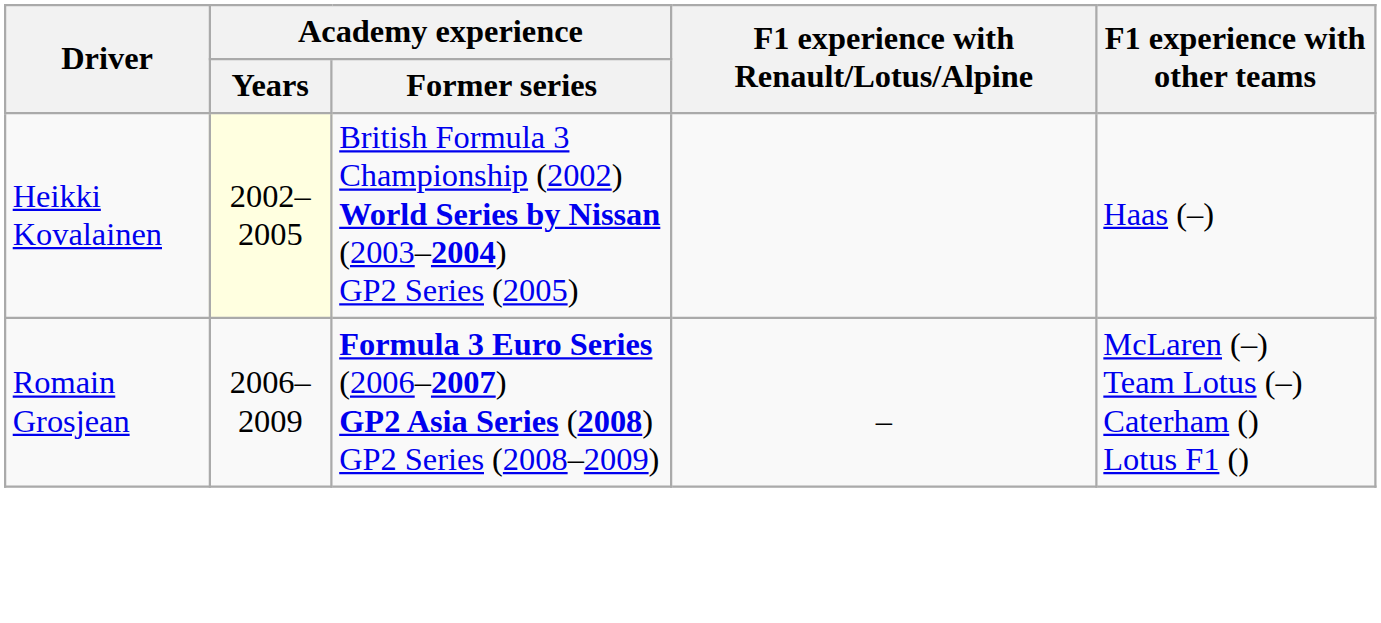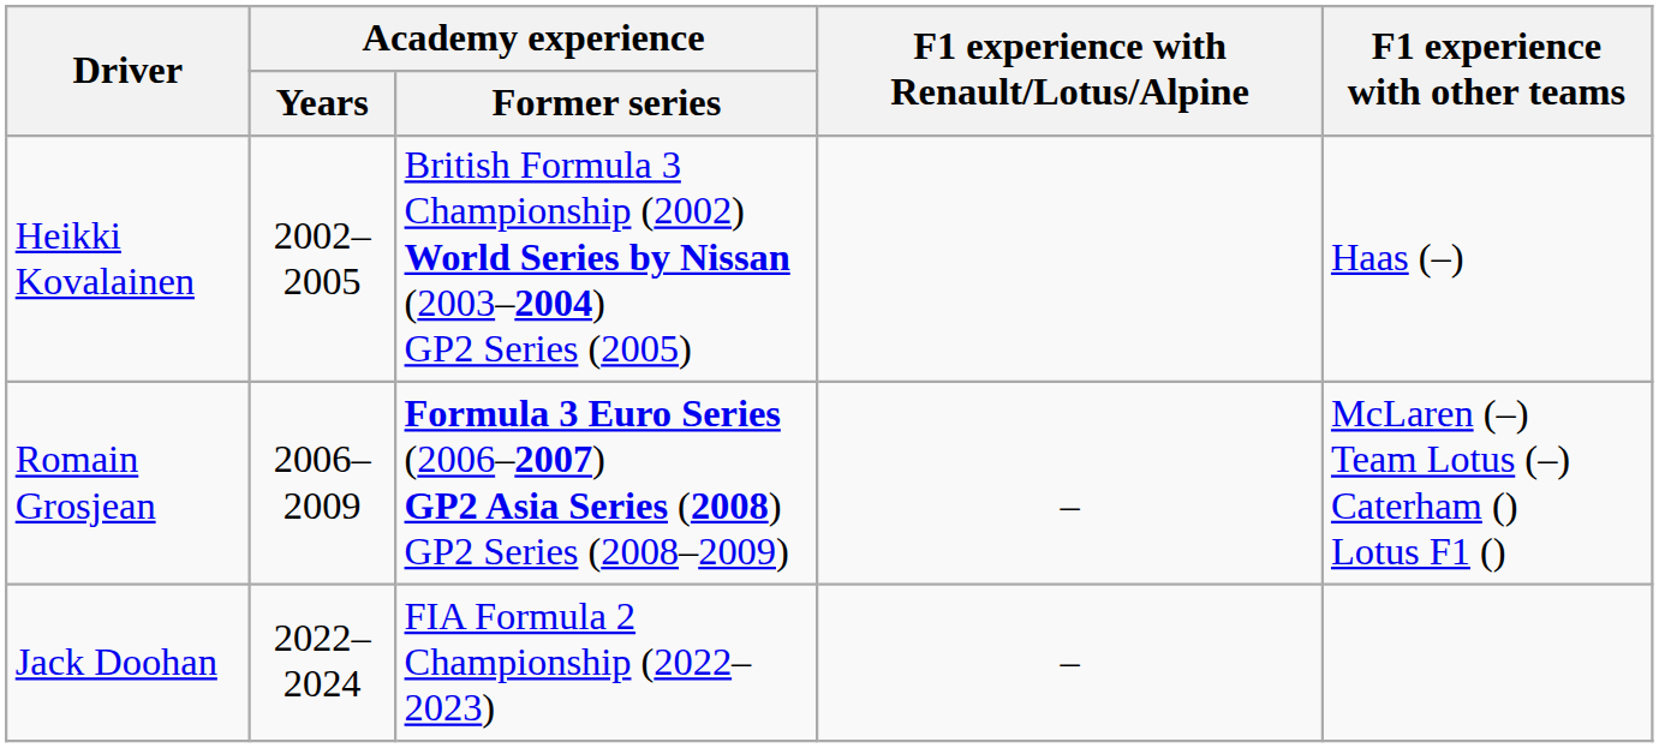 <table class="wikitable sortable" style="font-size: 90%;">
 <tr>
 <th rowspan="2">Driver</th>
 <th colspan="2">Academy experience</th>
 <th rowspan="2">F1 experience with Renault/Lotus/Alpine</th>
 <th rowspan="2">F1 experience with other teams</th>
 </tr>
 <tr>
 <th>Years</th>
 <th>Former series</th>
 </tr>
 <tr>
 <td data-sort-value="KOV"> <a href='#'>Heikki Kovalainen</a></td>
-<td align=center style="background: lightyellow;">2002–2005</td>
+<td align=center>2002–2005</td>
 <td><a href='#'>British Formula 3 Championship</a> (<a href='#'>2002</a>)<br><strong><a href='#'>World Series by Nissan</a></strong> (<a href='#'>2003</a>–<a href='#'><strong>2004</strong></a>)<br><a href='#'>GP2 Series</a> (<a href='#'>2005</a>)</td>
 <td align=center></td>
 <td><a href='#'>Haas</a> (–)</td>
 </tr>
 <tr>
 <td data-sort-value="GRO"> <a href='#'>Romain Grosjean</a></td>
 <td align=center>2006–2009</td>
 <td><strong><a href='#'>Formula 3 Euro Series</a></strong> (<a href='#'>2006</a>–<a href='#'><strong>2007</strong></a>)<br><strong><a href='#'>GP2 Asia Series</a></strong> (<a href='#'><strong>2008</strong></a>)<br><a href='#'>GP2 Series</a> (<a href='#'>2008</a>–<a href='#'>2009</a>)</td>
 <td align=center> <br> –</td>
 <td><a href='#'>McLaren</a> (–)<br><a href='#'>Team Lotus</a> (–)<br><a href='#'>Caterham</a> ()<br><a href='#'>Lotus F1</a> ()</td>
 </tr>
+<tr>
+<td data-sort-value="DOO"> <a href='#'>Jack Doohan</a></td>
+<td align=center>2022–2024</td>
+<td><a href='#'>FIA Formula 2 Championship</a> (<a href='#'>2022</a>–<a href='#'>2023</a>)</td>
+<td align=center>–</td>
+<td></td>
+</tr>
 </table>
